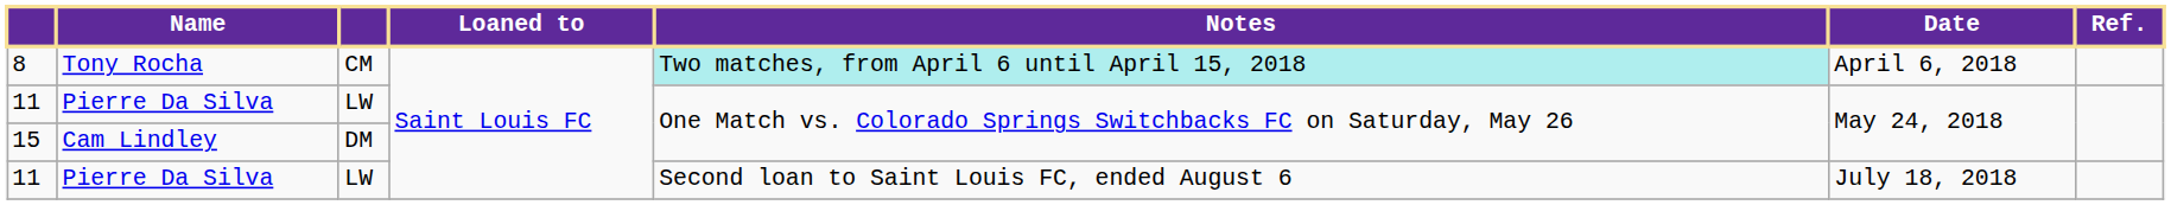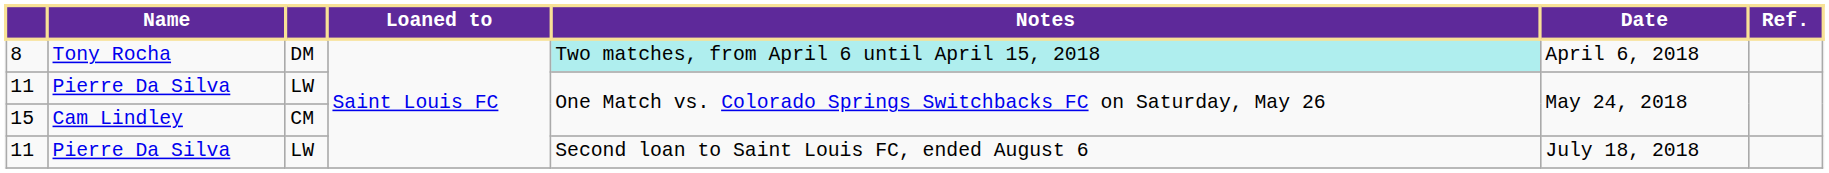 <table class="wikitable sortable" style="width:90%; text-align:center; font-size:95%; text-align:left;">
 <tr>
 <th style="background:#5E299A; color:white; border:2px solid #F8E196;"></th>
 <th style="background:#5E299A; color:white; border:2px solid #F8E196;">Name</th>
 <th style="background:#5E299A; color:white; border:2px solid #F8E196;"></th>
 <th style="background:#5E299A; color:white; border:2px solid #F8E196;">Loaned to</th>
 <th style="background:#5E299A; color:white; border:2px solid #F8E196;">Notes</th>
 <th style="background:#5E299A; color:white; border:2px solid #F8E196;">Date</th>
 <th style="background:#5E299A; color:white; border:2px solid #F8E196;">Ref.</th>
 </tr>
 <tr>
 <td>8</td>
 <td> <a href='#'>Tony Rocha</a></td>
-<td>CM</td>
+<td>DM</td>
 <td rowspan="4"> <a href='#'>Saint Louis FC</a></td>
 <td style="background: paleturquoise;">Two matches, from April 6 until April 15, 2018</td>
 <td>April 6, 2018</td>
 <td></td>
 </tr>
 <tr>
 <td>11</td>
 <td> <a href='#'>Pierre Da Silva</a></td>
 <td>LW</td>
 <td rowspan="2">One Match vs. <a href='#'>Colorado Springs Switchbacks FC</a> on Saturday, May 26</td>
 <td rowspan="2">May 24, 2018</td>
 <td rowspan="2"></td>
 </tr>
 <tr>
 <td>15</td>
 <td> <a href='#'>Cam Lindley</a></td>
-<td>DM</td>
+<td>CM</td>
 </tr>
 <tr>
 <td>11</td>
 <td> <a href='#'>Pierre Da Silva</a></td>
 <td>LW</td>
 <td>Second loan to Saint Louis FC, ended August 6</td>
 <td>July 18, 2018</td>
 <td></td>
 </tr>
 </table>
